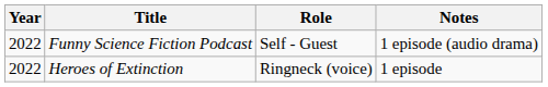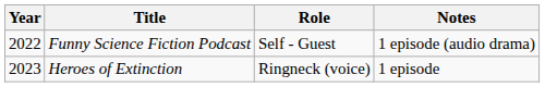 <table class="wikitable sortable">
 <tr>
 <th>Year</th>
 <th>Title</th>
 <th>Role</th>
 <th>Notes</th>
 </tr>
 <tr>
 <td>2022</td>
 <td><em>Funny Science Fiction Podcast</em></td>
 <td>Self - Guest</td>
 <td>1 episode (audio drama)</td>
 </tr>
 <tr>
-<td>2022</td>
+<td>2023</td>
 <td><em>Heroes of Extinction</em></td>
 <td>Ringneck (voice)</td>
 <td>1 episode</td>
 </tr>
 </table>
